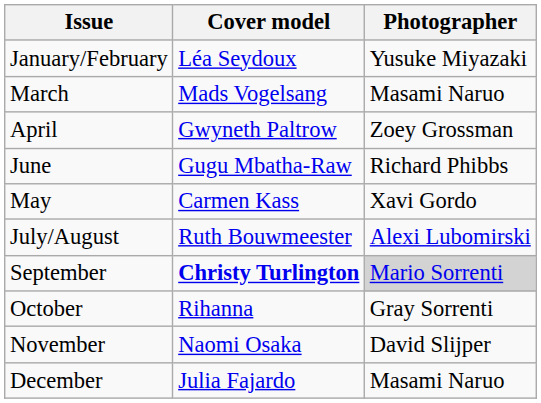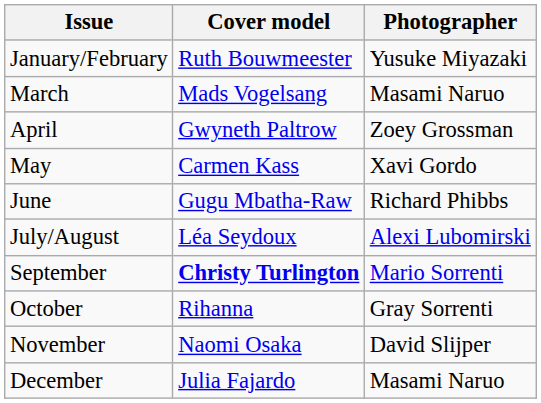 <table class="sortable wikitable">
 <tr>
 <th>Issue</th>
 <th>Cover model</th>
 <th>Photographer</th>
 </tr>
 <tr>
 <td>January/February</td>
-<td><a href='#'>Léa Seydoux</a></td>
+<td><a href='#'>Ruth Bouwmeester</a></td>
 <td>Yusuke Miyazaki</td>
 </tr>
 <tr>
 <td>March</td>
 <td><a href='#'>Mads Vogelsang</a></td>
 <td>Masami Naruo</td>
 </tr>
 <tr>
 <td>April</td>
 <td><a href='#'>Gwyneth Paltrow</a></td>
 <td>Zoey Grossman</td>
 </tr>
 <tr>
+<td>May</td>
+<td><a href='#'>Carmen Kass</a></td>
+<td>Xavi Gordo</td>
+</tr>
+<tr>
 <td>June</td>
 <td><a href='#'>Gugu Mbatha-Raw</a></td>
 <td>Richard Phibbs</td>
 </tr>
 <tr>
-<td>May</td>
-<td><a href='#'>Carmen Kass</a></td>
-<td>Xavi Gordo</td>
-</tr>
-<tr>
 <td>July/August</td>
-<td><a href='#'>Ruth Bouwmeester</a></td>
+<td><a href='#'>Léa Seydoux</a></td>
 <td><a href='#'>Alexi Lubomirski</a></td>
 </tr>
 <tr>
 <td>September</td>
 <td><strong><a href='#'>Christy Turlington</a></strong></td>
-<td style="background: lightgrey;"><a href='#'>Mario Sorrenti</a></td>
+<td><a href='#'>Mario Sorrenti</a></td>
 </tr>
 <tr>
 <td>October</td>
 <td><a href='#'>Rihanna</a></td>
 <td>Gray Sorrenti</td>
 </tr>
 <tr>
 <td>November</td>
 <td><a href='#'>Naomi Osaka</a></td>
 <td>David Slijper</td>
 </tr>
 <tr>
 <td>December</td>
 <td><a href='#'>Julia Fajardo</a></td>
 <td>Masami Naruo</td>
 </tr>
 </table>
